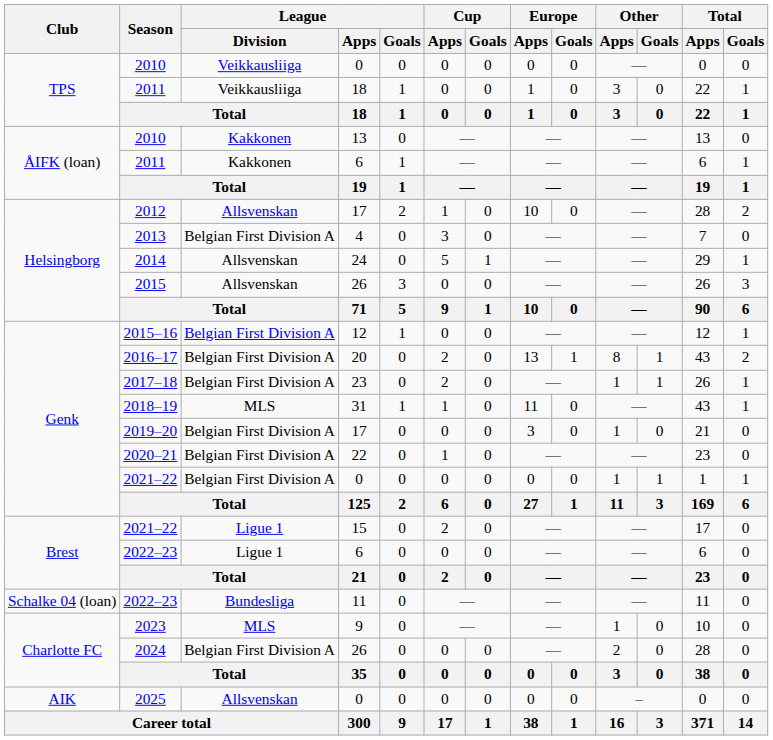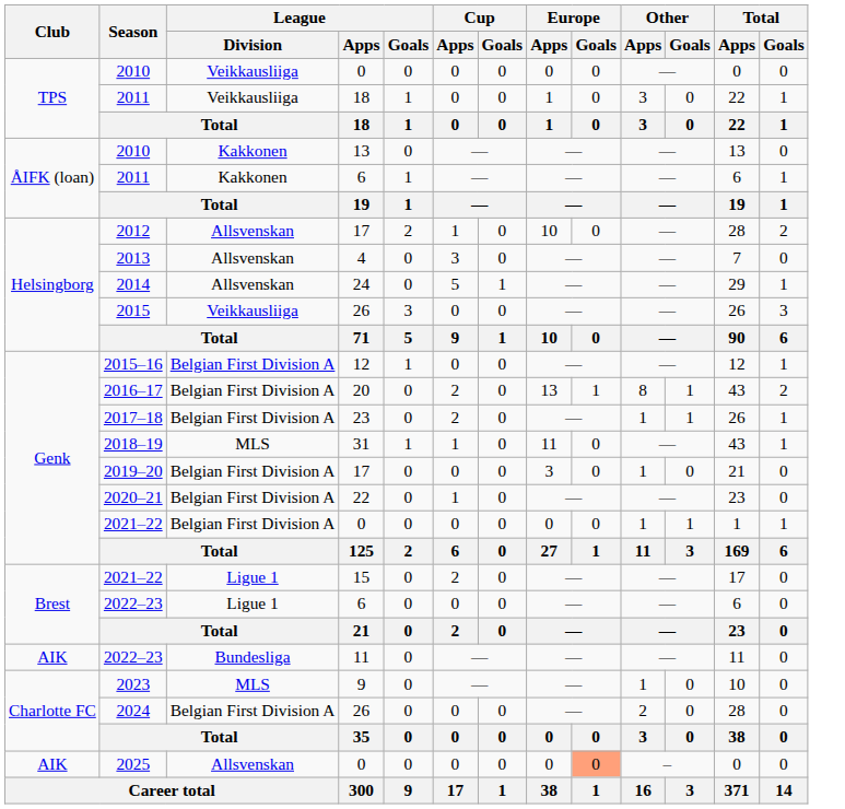 <table class="wikitable" style="text-align:center">
 <tr>
 <th rowspan="2">Club</th>
 <th rowspan="2">Season</th>
 <th colspan="3">League</th>
 <th colspan="2">Cup</th>
 <th colspan="2">Europe</th>
 <th colspan="2">Other</th>
 <th colspan="2">Total</th>
 </tr>
 <tr>
 <th>Division</th>
 <th>Apps</th>
 <th>Goals</th>
 <th>Apps</th>
 <th>Goals</th>
 <th>Apps</th>
 <th>Goals</th>
 <th>Apps</th>
 <th>Goals</th>
 <th>Apps</th>
 <th>Goals</th>
 </tr>
 <tr>
 <td rowspan="3"><a href='#'>TPS</a></td>
 <td><a href='#'>2010</a></td>
 <td><a href='#'>Veikkausliiga</a></td>
 <td>0</td>
 <td>0</td>
 <td>0</td>
 <td>0</td>
 <td>0</td>
 <td>0</td>
 <td colspan="2">—</td>
 <td>0</td>
 <td>0</td>
 </tr>
 <tr>
 <td><a href='#'>2011</a></td>
 <td>Veikkausliiga</td>
 <td>18</td>
 <td>1</td>
 <td>0</td>
 <td>0</td>
 <td>1</td>
 <td>0</td>
 <td>3</td>
 <td>0</td>
 <td>22</td>
 <td>1</td>
 </tr>
 <tr>
 <th colspan="2">Total</th>
 <th>18</th>
 <th>1</th>
 <th>0</th>
 <th>0</th>
 <th>1</th>
 <th>0</th>
 <th>3</th>
 <th>0</th>
 <th>22</th>
 <th>1</th>
 </tr>
 <tr>
 <td rowspan="3"><a href='#'>ÅIFK</a> (loan)</td>
 <td><a href='#'>2010</a></td>
 <td><a href='#'>Kakkonen</a></td>
 <td>13</td>
 <td>0</td>
 <td colspan="2">—</td>
 <td colspan="2">—</td>
 <td colspan="2">—</td>
 <td>13</td>
 <td>0</td>
 </tr>
 <tr>
 <td><a href='#'>2011</a></td>
 <td>Kakkonen</td>
 <td>6</td>
 <td>1</td>
 <td colspan="2">—</td>
 <td colspan="2">—</td>
 <td colspan="2">—</td>
 <td>6</td>
 <td>1</td>
 </tr>
 <tr>
 <th colspan="2">Total</th>
 <th>19</th>
 <th>1</th>
 <th colspan="2">—</th>
 <th colspan="2">—</th>
 <th colspan="2">—</th>
 <th>19</th>
 <th>1</th>
 </tr>
 <tr>
 <td rowspan="5"><a href='#'>Helsingborg</a></td>
 <td><a href='#'>2012</a></td>
 <td><a href='#'>Allsvenskan</a></td>
 <td>17</td>
 <td>2</td>
 <td>1</td>
 <td>0</td>
 <td>10</td>
 <td>0</td>
 <td colspan="2">—</td>
 <td>28</td>
 <td>2</td>
 </tr>
 <tr>
 <td><a href='#'>2013</a></td>
-<td>Belgian First Division A</td>
+<td>Allsvenskan</td>
 <td>4</td>
 <td>0</td>
 <td>3</td>
 <td>0</td>
 <td colspan="2">—</td>
 <td colspan="2">—</td>
 <td>7</td>
 <td>0</td>
 </tr>
 <tr>
 <td><a href='#'>2014</a></td>
 <td>Allsvenskan</td>
 <td>24</td>
 <td>0</td>
 <td>5</td>
 <td>1</td>
 <td colspan="2">—</td>
 <td colspan="2">—</td>
 <td>29</td>
 <td>1</td>
 </tr>
 <tr>
 <td><a href='#'>2015</a></td>
-<td>Allsvenskan</td>
+<td><a href='#'>Veikkausliiga</a></td>
 <td>26</td>
 <td>3</td>
 <td>0</td>
 <td>0</td>
 <td colspan="2">—</td>
 <td colspan="2">—</td>
 <td>26</td>
 <td>3</td>
 </tr>
 <tr>
 <th colspan="2">Total</th>
 <th>71</th>
 <th>5</th>
 <th>9</th>
 <th>1</th>
 <th>10</th>
 <th>0</th>
 <th colspan="2">—</th>
 <th>90</th>
 <th>6</th>
 </tr>
 <tr>
 <td rowspan="8"><a href='#'>Genk</a></td>
 <td><a href='#'>2015–16</a></td>
 <td><a href='#'>Belgian First Division A</a></td>
 <td>12</td>
 <td>1</td>
 <td>0</td>
 <td>0</td>
 <td colspan="2">—</td>
 <td colspan="2">—</td>
 <td>12</td>
 <td>1</td>
 </tr>
 <tr>
 <td><a href='#'>2016–17</a></td>
 <td>Belgian First Division A</td>
 <td>20</td>
 <td>0</td>
 <td>2</td>
 <td>0</td>
 <td>13</td>
 <td>1</td>
 <td>8</td>
 <td>1</td>
 <td>43</td>
 <td>2</td>
 </tr>
 <tr>
 <td><a href='#'>2017–18</a></td>
 <td>Belgian First Division A</td>
 <td>23</td>
 <td>0</td>
 <td>2</td>
 <td>0</td>
 <td colspan="2">—</td>
 <td>1</td>
 <td>1</td>
 <td>26</td>
 <td>1</td>
 </tr>
 <tr>
 <td><a href='#'>2018–19</a></td>
 <td>MLS</td>
 <td>31</td>
 <td>1</td>
 <td>1</td>
 <td>0</td>
 <td>11</td>
 <td>0</td>
 <td colspan="2">—</td>
 <td>43</td>
 <td>1</td>
 </tr>
 <tr>
 <td><a href='#'>2019–20</a></td>
 <td>Belgian First Division A</td>
 <td>17</td>
 <td>0</td>
 <td>0</td>
 <td>0</td>
 <td>3</td>
 <td>0</td>
 <td>1</td>
 <td>0</td>
 <td>21</td>
 <td>0</td>
 </tr>
 <tr>
 <td><a href='#'>2020–21</a></td>
 <td>Belgian First Division A</td>
 <td>22</td>
 <td>0</td>
 <td>1</td>
 <td>0</td>
 <td colspan="2">—</td>
 <td colspan="2">—</td>
 <td>23</td>
 <td>0</td>
 </tr>
 <tr>
 <td><a href='#'>2021–22</a></td>
 <td>Belgian First Division A</td>
 <td>0</td>
 <td>0</td>
 <td>0</td>
 <td>0</td>
 <td>0</td>
 <td>0</td>
 <td>1</td>
 <td>1</td>
 <td>1</td>
 <td>1</td>
 </tr>
 <tr>
 <th colspan="2">Total</th>
 <th>125</th>
 <th>2</th>
 <th>6</th>
 <th>0</th>
 <th>27</th>
 <th>1</th>
 <th>11</th>
 <th>3</th>
 <th>169</th>
 <th>6</th>
 </tr>
 <tr>
 <td rowspan="3"><a href='#'>Brest</a></td>
 <td><a href='#'>2021–22</a></td>
 <td><a href='#'>Ligue 1</a></td>
 <td>15</td>
 <td>0</td>
 <td>2</td>
 <td>0</td>
 <td colspan="2">—</td>
 <td colspan="2">—</td>
 <td>17</td>
 <td>0</td>
 </tr>
 <tr>
 <td><a href='#'>2022–23</a></td>
 <td>Ligue 1</td>
 <td>6</td>
 <td>0</td>
 <td>0</td>
 <td>0</td>
 <td colspan="2">—</td>
 <td colspan="2">—</td>
 <td>6</td>
 <td>0</td>
 </tr>
 <tr>
 <th colspan="2">Total</th>
 <th>21</th>
 <th>0</th>
 <th>2</th>
 <th>0</th>
 <th colspan="2">—</th>
 <th colspan="2">—</th>
 <th>23</th>
 <th>0</th>
 </tr>
 <tr>
-<td><a href='#'>Schalke 04</a> (loan)</td>
+<td><a href='#'>AIK</a></td>
 <td><a href='#'>2022–23</a></td>
 <td><a href='#'>Bundesliga</a></td>
 <td>11</td>
 <td>0</td>
 <td colspan="2">—</td>
 <td colspan="2">—</td>
 <td colspan="2">—</td>
 <td>11</td>
 <td>0</td>
 </tr>
 <tr>
 <td rowspan="3"><a href='#'>Charlotte FC</a></td>
 <td><a href='#'>2023</a></td>
 <td><a href='#'>MLS</a></td>
 <td>9</td>
 <td>0</td>
 <td colspan="2">—</td>
 <td colspan="2">—</td>
 <td>1</td>
 <td>0</td>
 <td>10</td>
 <td>0</td>
 </tr>
 <tr>
 <td><a href='#'>2024</a></td>
 <td>Belgian First Division A</td>
 <td>26</td>
 <td>0</td>
 <td>0</td>
 <td>0</td>
 <td colspan="2">—</td>
 <td>2</td>
 <td>0</td>
 <td>28</td>
 <td>0</td>
 </tr>
 <tr>
 <th colspan="2">Total</th>
 <th>35</th>
 <th>0</th>
 <th>0</th>
 <th>0</th>
 <th>0</th>
 <th>0</th>
 <th>3</th>
 <th>0</th>
 <th>38</th>
 <th>0</th>
 </tr>
 <tr>
 <td><a href='#'>AIK</a></td>
 <td><a href='#'>2025</a></td>
 <td><a href='#'>Allsvenskan</a></td>
 <td>0</td>
 <td>0</td>
 <td>0</td>
 <td>0</td>
 <td>0</td>
-<td>0</td>
+<td style="background: lightsalmon;">0</td>
 <td colspan=2>–</td>
 <td>0</td>
 <td>0</td>
 </tr>
 <tr>
 <th colspan="3">Career total</th>
 <th>300</th>
 <th>9</th>
 <th>17</th>
 <th>1</th>
 <th>38</th>
 <th>1</th>
 <th>16</th>
 <th>3</th>
 <th>371</th>
 <th>14</th>
 </tr>
 </table>
